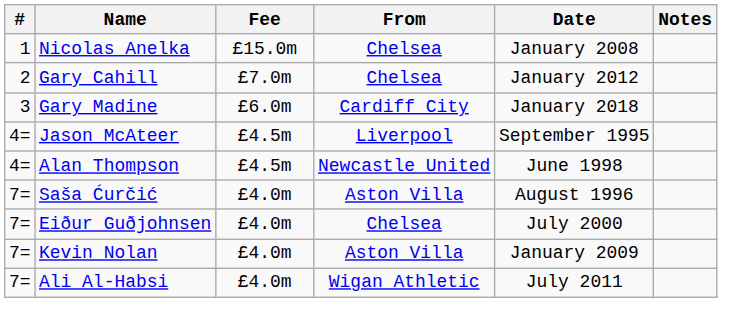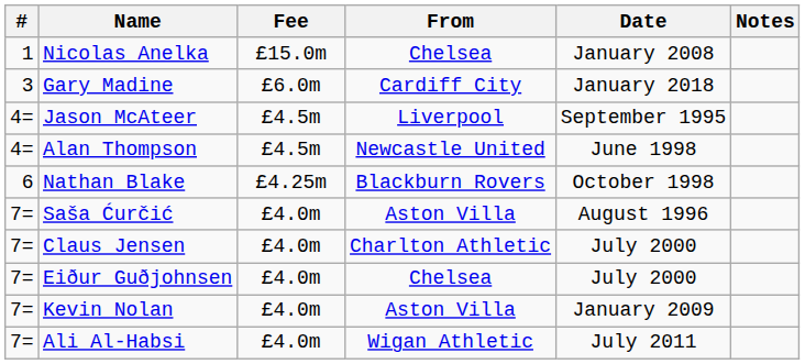 <table class="wikitable" style="text-align: center;">
 <tr>
 <th>#</th>
 <th>Name</th>
 <th style="width: 5em;">Fee</th>
 <th>From</th>
 <th>Date</th>
 <th>Notes</th>
 </tr>
 <tr>
 <td style="text-align:right;">1</td>
 <td style="text-align:left;"> <a href='#'>Nicolas Anelka</a></td>
 <td>£15.0m</td>
 <td><a href='#'>Chelsea</a></td>
 <td>January 2008</td>
-<td></td>
-</tr>
-<tr>
-<td style="text-align:right;">2</td>
-<td style="text-align:left;"> <a href='#'>Gary Cahill</a></td>
-<td>£7.0m</td>
-<td><a href='#'>Chelsea</a></td>
-<td>January 2012</td>
 <td></td>
 </tr>
 <tr>
 <td style="text-align:right;">3</td>
 <td style="text-align:left;"> <a href='#'>Gary Madine</a></td>
 <td>£6.0m</td>
 <td><a href='#'>Cardiff City</a></td>
 <td>January 2018</td>
 <td></td>
 </tr>
 <tr>
 <td style="text-align:right;">4=</td>
 <td style="text-align:left;"> <a href='#'>Jason McAteer</a></td>
 <td>£4.5m</td>
 <td><a href='#'>Liverpool</a></td>
 <td>September 1995</td>
 <td></td>
 </tr>
 <tr>
 <td style="text-align:right;">4=</td>
 <td style="text-align:left;"> <a href='#'>Alan Thompson</a></td>
 <td>£4.5m</td>
 <td><a href='#'>Newcastle United</a></td>
 <td>June 1998</td>
 <td></td>
 </tr>
 <tr>
+<td style="text-align:right;">6</td>
+<td style="text-align:left;"> <a href='#'>Nathan Blake</a></td>
+<td>£4.25m</td>
+<td><a href='#'>Blackburn Rovers</a></td>
+<td>October 1998</td>
+<td></td>
+</tr>
+<tr>
 <td style="text-align:right;">7=</td>
 <td style="text-align:left;"> <a href='#'>Saša Ćurčić</a></td>
 <td>£4.0m</td>
 <td><a href='#'>Aston Villa</a></td>
 <td>August 1996</td>
+<td></td>
+</tr>
+<tr>
+<td style="text-align:right;">7=</td>
+<td style="text-align:left;"> <a href='#'>Claus Jensen</a></td>
+<td>£4.0m</td>
+<td><a href='#'>Charlton Athletic</a></td>
+<td>July 2000</td>
 <td></td>
 </tr>
 <tr>
 <td style="text-align:right;">7=</td>
 <td style="text-align:left;"> <a href='#'>Eiður Guðjohnsen</a></td>
 <td>£4.0m</td>
 <td><a href='#'>Chelsea</a></td>
 <td>July 2000</td>
 <td></td>
 </tr>
 <tr>
 <td style="text-align:right;">7=</td>
 <td style="text-align:left;"> <a href='#'>Kevin Nolan</a></td>
 <td>£4.0m</td>
 <td><a href='#'>Aston Villa</a></td>
 <td>January 2009</td>
 <td></td>
 </tr>
 <tr>
 <td style="text-align:right;">7=</td>
 <td style="text-align:left;"> <a href='#'>Ali Al-Habsi</a></td>
 <td>£4.0m</td>
 <td><a href='#'>Wigan Athletic</a></td>
 <td>July 2011</td>
 <td></td>
 </tr>
 </table>
